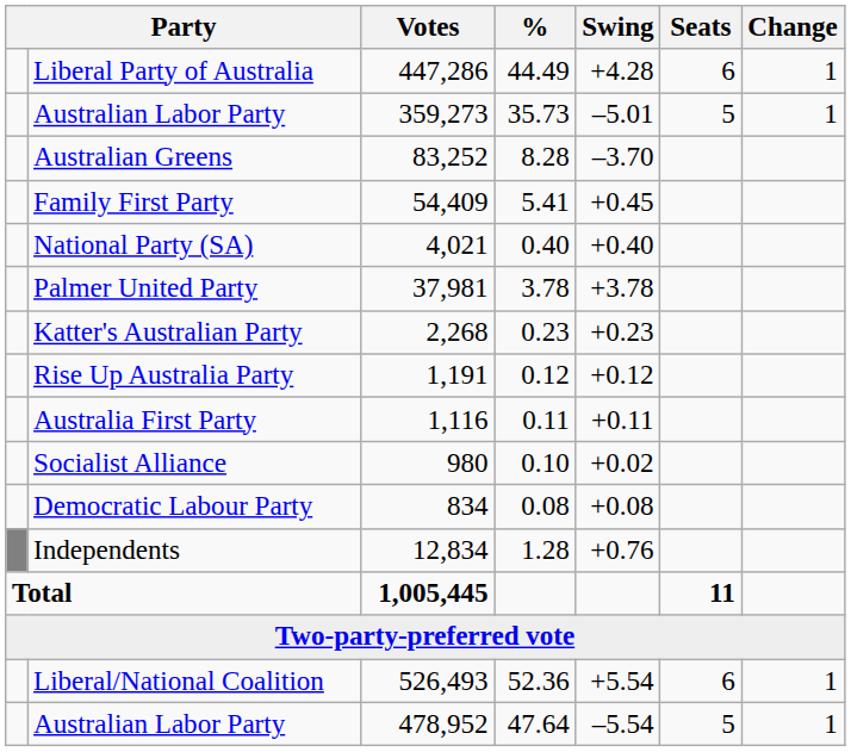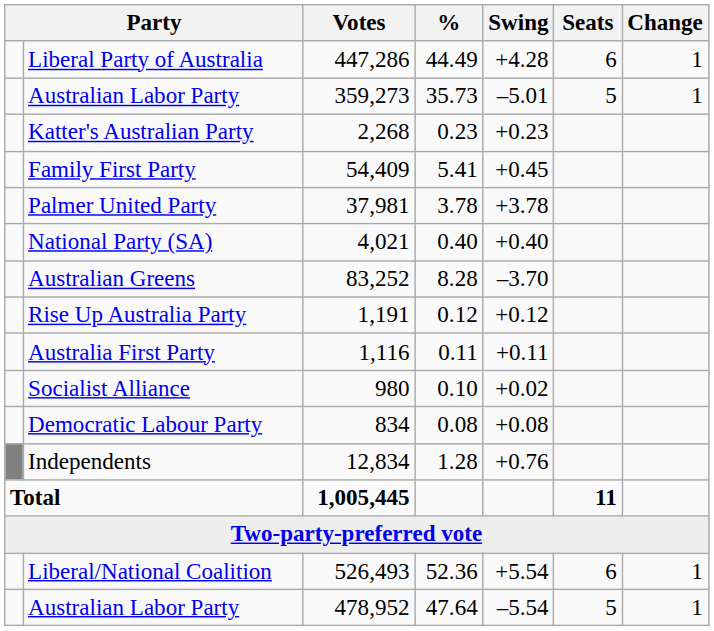 <table class="wikitable">
 <tr>
 <th style="width:200px" colspan=2><strong>Party</strong></th>
 <th style="width:70px; text-align:center;"><strong>Votes</strong></th>
 <th style="width:40px; text-align:center;"><strong>%</strong></th>
 <th style="width:40px; text-align:center;"><strong>Swing</strong></th>
 <th style="width:40px; text-align:center;"><strong>Seats</strong></th>
 <th style="width:40px; text-align:center;"><strong>Change</strong></th>
 </tr>
 <tr>
 <td> </td>
 <td><a href='#'>Liberal Party of Australia</a></td>
 <td align=right>447,286</td>
 <td align=right>44.49</td>
 <td align=right>+4.28</td>
 <td align=right>6</td>
 <td align=right> 1</td>
 </tr>
 <tr>
 <td> </td>
 <td><a href='#'>Australian Labor Party</a></td>
 <td align=right>359,273</td>
 <td align=right>35.73</td>
 <td align=right>–5.01</td>
 <td align=right>5</td>
 <td align=right> 1</td>
 </tr>
 <tr>
 <td> </td>
-<td><a href='#'>Australian Greens</a></td>
-<td align=right>83,252</td>
-<td align=right>8.28</td>
-<td align=right>–3.70</td>
+<td><a href='#'>Katter's Australian Party</a></td>
+<td align=right>2,268</td>
+<td align=right>0.23</td>
+<td align=right>+0.23</td>
 <td align=right></td>
 <td align=right></td>
 </tr>
 <tr>
 <td> </td>
 <td><a href='#'>Family First Party</a></td>
 <td align=right>54,409</td>
 <td align=right>5.41</td>
 <td align=right>+0.45</td>
 <td align=right></td>
 <td align=right></td>
 </tr>
 <tr>
 <td> </td>
+<td><a href='#'>Palmer United Party</a></td>
+<td align=right>37,981</td>
+<td align=right>3.78</td>
+<td align=right>+3.78</td>
+<td align=right></td>
+<td align=right></td>
+</tr>
+<tr>
+<td> </td>
 <td><a href='#'>National Party (SA)</a></td>
 <td align=right>4,021</td>
 <td align=right>0.40</td>
 <td align=right>+0.40</td>
 <td align=right></td>
 <td align=right></td>
 </tr>
 <tr>
 <td> </td>
-<td><a href='#'>Palmer United Party</a></td>
-<td align=right>37,981</td>
-<td align=right>3.78</td>
-<td align=right>+3.78</td>
-<td align=right></td>
-<td align=right></td>
-</tr>
-<tr>
-<td> </td>
-<td><a href='#'>Katter's Australian Party</a></td>
-<td align=right>2,268</td>
-<td align=right>0.23</td>
-<td align=right>+0.23</td>
+<td><a href='#'>Australian Greens</a></td>
+<td align=right>83,252</td>
+<td align=right>8.28</td>
+<td align=right>–3.70</td>
 <td align=right></td>
 <td align=right></td>
 </tr>
 <tr>
 <td> </td>
 <td><a href='#'>Rise Up Australia Party</a></td>
 <td align=right>1,191</td>
 <td align=right>0.12</td>
 <td align=right>+0.12</td>
 <td align=right></td>
 <td align=right></td>
 </tr>
 <tr>
 <td> </td>
 <td><a href='#'>Australia First Party</a></td>
 <td align=right>1,116</td>
 <td align=right>0.11</td>
 <td align=right>+0.11</td>
 <td align=right></td>
 <td align=right></td>
 </tr>
 <tr>
 <td> </td>
 <td><a href='#'>Socialist Alliance</a></td>
 <td align=right>980</td>
 <td align=right>0.10</td>
 <td align=right>+0.02</td>
 <td align=right></td>
 <td align=right></td>
 </tr>
 <tr>
 <td> </td>
 <td><a href='#'>Democratic Labour Party</a></td>
 <td align=right>834</td>
 <td align=right>0.08</td>
 <td align=right>+0.08</td>
 <td align=right></td>
 <td align=right></td>
 </tr>
 <tr>
 <td style="background:gray;"> </td>
 <td>Independents</td>
 <td align=right>12,834</td>
 <td align=right>1.28</td>
 <td align=right>+0.76</td>
 <td align=right></td>
 <td align=right></td>
 </tr>
 <tr>
 <td colspan="2"><strong>Total</strong></td>
 <td align="right"><strong>1,005,445</strong></td>
 <td align="right"></td>
 <td align="right"></td>
 <td align=right><strong>11</strong></td>
 <td align=right></td>
 </tr>
 <tr>
 <td colspan="7" style="text-align:center; background:#eee;"><strong><a href='#'>Two-party-preferred vote</a></strong></td>
 </tr>
 <tr>
 <td> </td>
 <td><a href='#'>Liberal/National Coalition</a></td>
 <td align=right>526,493</td>
 <td align=right>52.36</td>
 <td align=right>+5.54</td>
 <td align=right>6</td>
 <td align=right> 1</td>
 </tr>
 <tr>
 <td> </td>
 <td><a href='#'>Australian Labor Party</a></td>
 <td align=right>478,952</td>
 <td align=right>47.64</td>
 <td align=right>–5.54</td>
 <td align=right>5</td>
 <td align=right> 1</td>
 </tr>
 </table>
